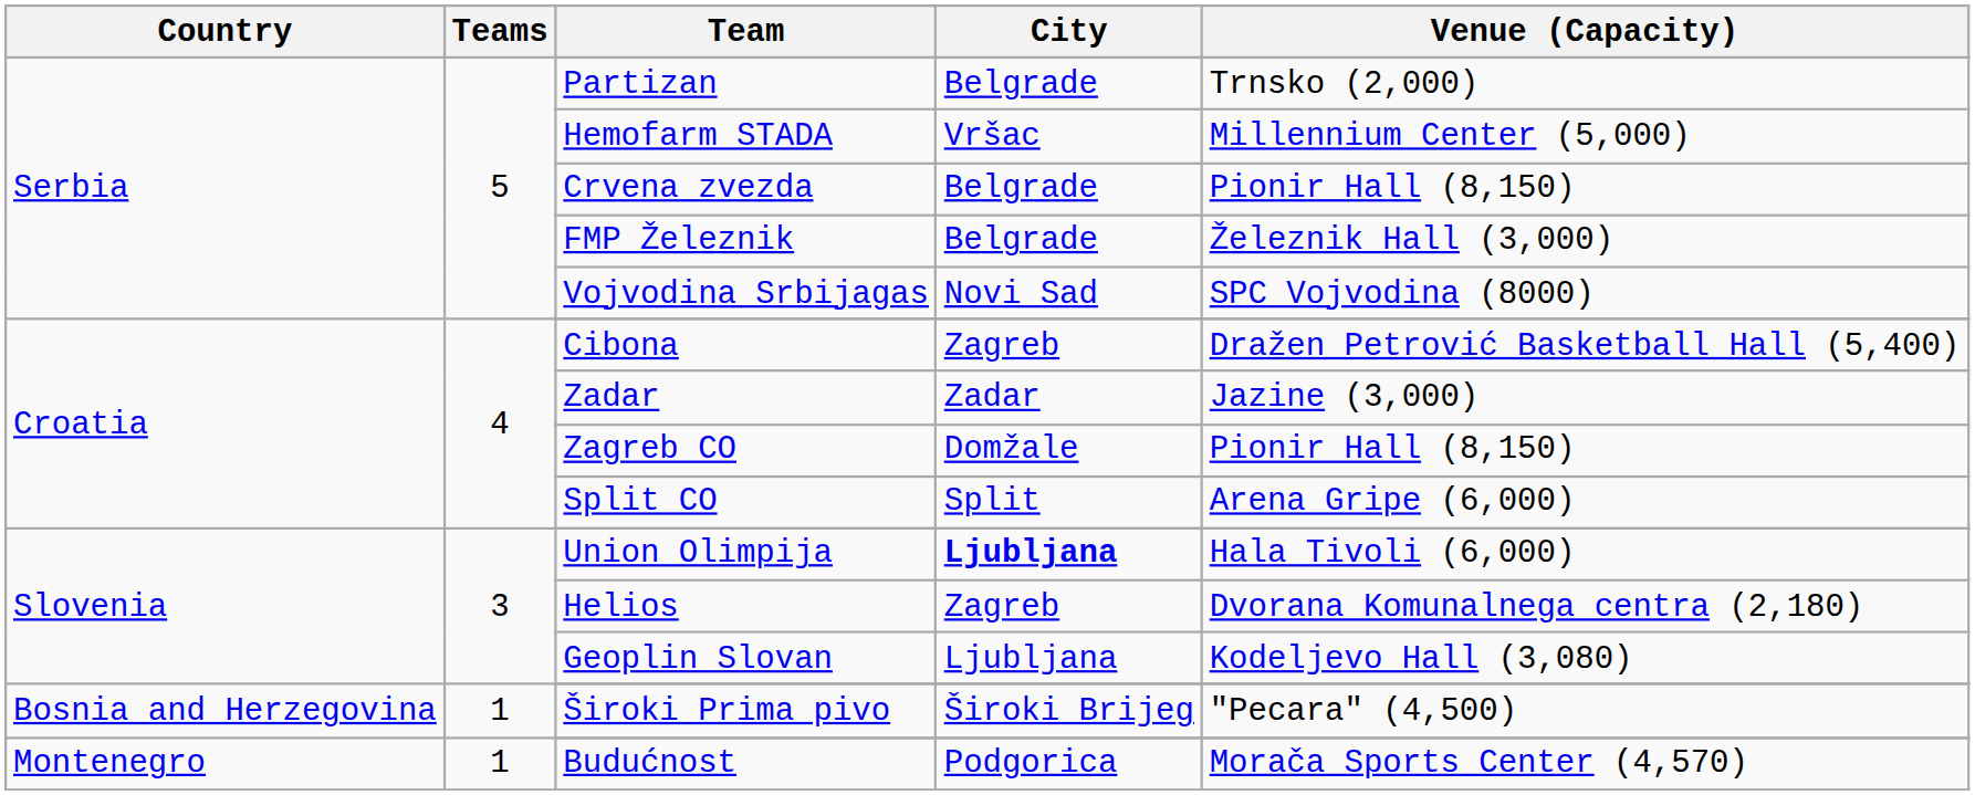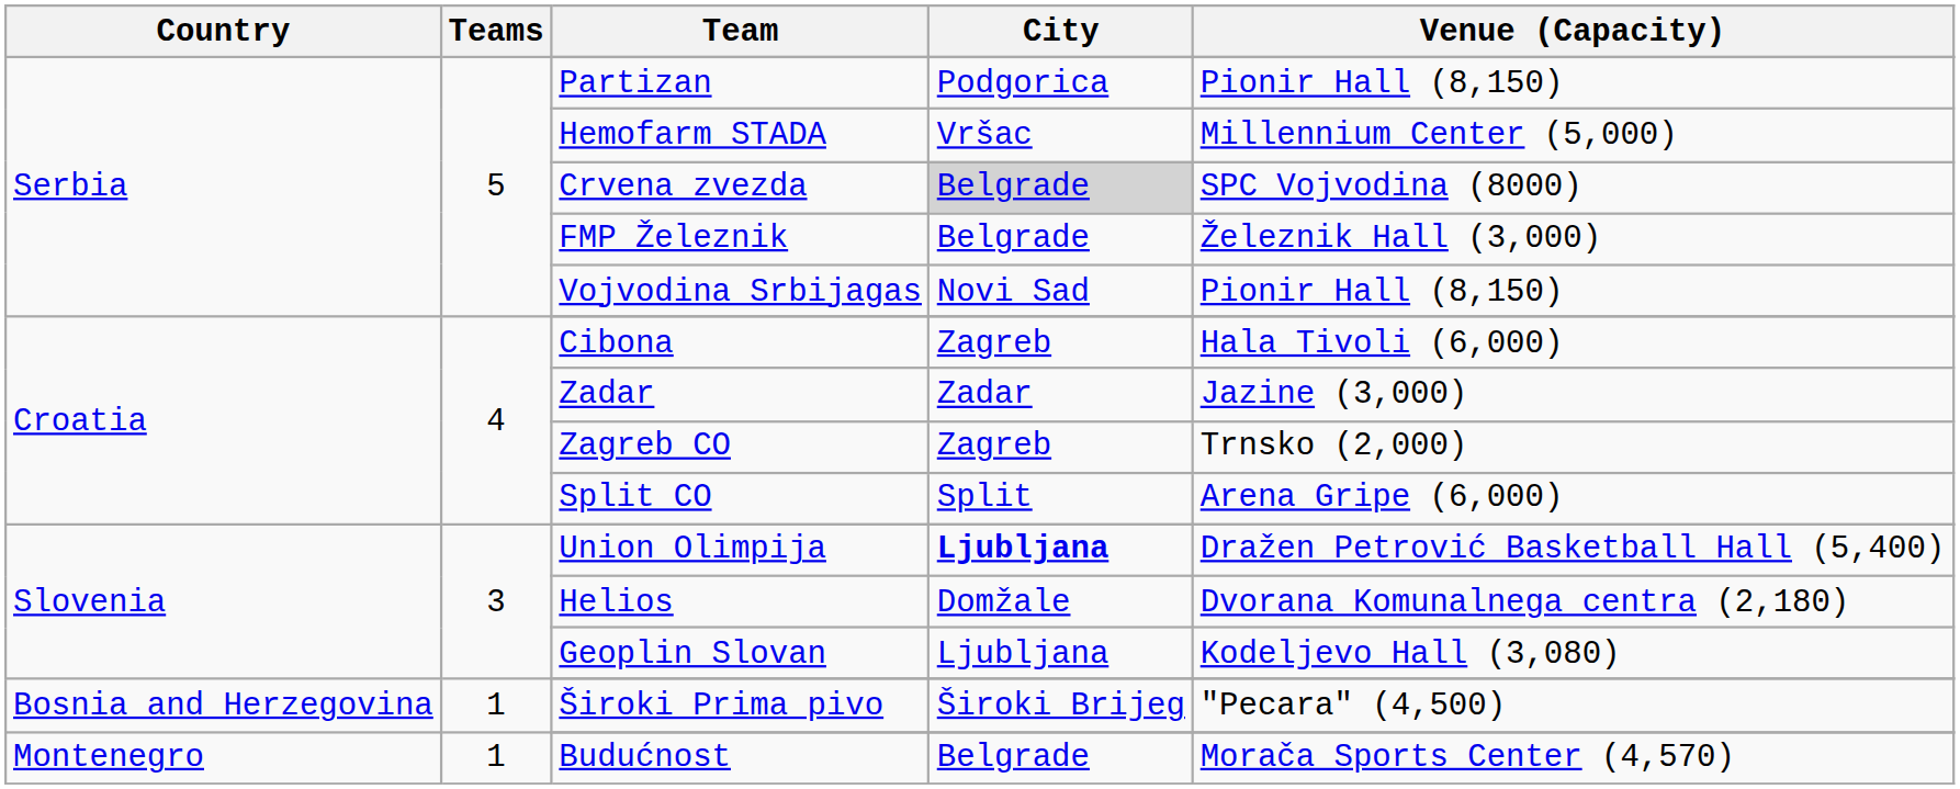 <table class="wikitable">
 <tr>
 <th>Country</th>
 <th>Teams</th>
 <th>Team</th>
 <th>City</th>
 <th>Venue (Capacity)</th>
 </tr>
 <tr>
 <td rowspan=6> <a href='#'>Serbia</a></td>
 <td align=center rowspan=6>5</td>
 </tr>
 <tr>
 <td><a href='#'>Partizan</a></td>
-<td><a href='#'>Belgrade</a></td>
-<td>Trnsko (2,000)</td>
+<td><a href='#'>Podgorica</a></td>
+<td><a href='#'>Pionir Hall</a> (8,150)</td>
 </tr>
 <tr>
 <td><a href='#'>Hemofarm STADA</a></td>
 <td><a href='#'>Vršac</a></td>
 <td><a href='#'>Millennium Center</a> (5,000)</td>
 </tr>
 <tr>
 <td><a href='#'>Crvena zvezda</a></td>
-<td><a href='#'>Belgrade</a></td>
-<td><a href='#'>Pionir Hall</a> (8,150)</td>
+<td style="background: lightgrey;"><a href='#'>Belgrade</a></td>
+<td><a href='#'>SPC Vojvodina</a> (8000)</td>
 </tr>
 <tr>
 <td><a href='#'>FMP Železnik</a></td>
 <td><a href='#'>Belgrade</a></td>
 <td><a href='#'>Železnik Hall</a>  (3,000)</td>
 </tr>
 <tr>
 <td><a href='#'>Vojvodina Srbijagas</a></td>
 <td><a href='#'>Novi Sad</a></td>
-<td><a href='#'>SPC Vojvodina</a> (8000)</td>
+<td><a href='#'>Pionir Hall</a> (8,150)</td>
 </tr>
 <tr>
 <td rowspan=5> <a href='#'>Croatia</a></td>
 <td align=center rowspan=5>4</td>
 </tr>
 <tr>
 <td><a href='#'>Cibona</a></td>
 <td><a href='#'>Zagreb</a></td>
-<td><a href='#'>Dražen Petrović Basketball Hall</a> (5,400)</td>
+<td><a href='#'>Hala Tivoli</a> (6,000)</td>
 </tr>
 <tr>
 <td><a href='#'>Zadar</a></td>
 <td><a href='#'>Zadar</a></td>
 <td><a href='#'>Jazine</a> (3,000)</td>
 </tr>
 <tr>
 <td><a href='#'>Zagreb CO</a></td>
-<td><a href='#'>Domžale</a></td>
-<td><a href='#'>Pionir Hall</a> (8,150)</td>
+<td><a href='#'>Zagreb</a></td>
+<td>Trnsko (2,000)</td>
 </tr>
 <tr>
 <td><a href='#'>Split CO</a></td>
 <td><a href='#'>Split</a></td>
 <td><a href='#'>Arena Gripe</a> (6,000)</td>
 </tr>
 <tr>
 <td rowspan=4> <a href='#'>Slovenia</a></td>
 <td align=center rowspan=4>3</td>
 </tr>
 <tr>
 <td><a href='#'>Union Olimpija</a></td>
 <td><strong><a href='#'>Ljubljana</a></strong></td>
-<td><a href='#'>Hala Tivoli</a> (6,000)</td>
+<td><a href='#'>Dražen Petrović Basketball Hall</a> (5,400)</td>
 </tr>
 <tr>
 <td><a href='#'>Helios</a></td>
-<td><a href='#'>Zagreb</a></td>
+<td><a href='#'>Domžale</a></td>
 <td><a href='#'>Dvorana Komunalnega centra</a> (2,180)</td>
 </tr>
 <tr>
 <td><a href='#'>Geoplin Slovan</a></td>
 <td><a href='#'>Ljubljana</a></td>
 <td><a href='#'>Kodeljevo Hall</a> (3,080)</td>
 </tr>
 <tr>
 <td rowspan=2> <a href='#'>Bosnia and Herzegovina</a></td>
 <td align=center rowspan=2>1</td>
 </tr>
 <tr>
 <td><a href='#'>Široki Prima pivo</a></td>
 <td><a href='#'>Široki Brijeg</a></td>
 <td>"Pecara" (4,500)</td>
 </tr>
 <tr>
 <td rowspan=2> <a href='#'>Montenegro</a></td>
 <td align=center rowspan=2>1</td>
 </tr>
 <tr>
 <td><a href='#'>Budućnost</a></td>
-<td><a href='#'>Podgorica</a></td>
+<td><a href='#'>Belgrade</a></td>
 <td><a href='#'>Morača Sports Center</a> (4,570)</td>
 </tr>
 </table>
